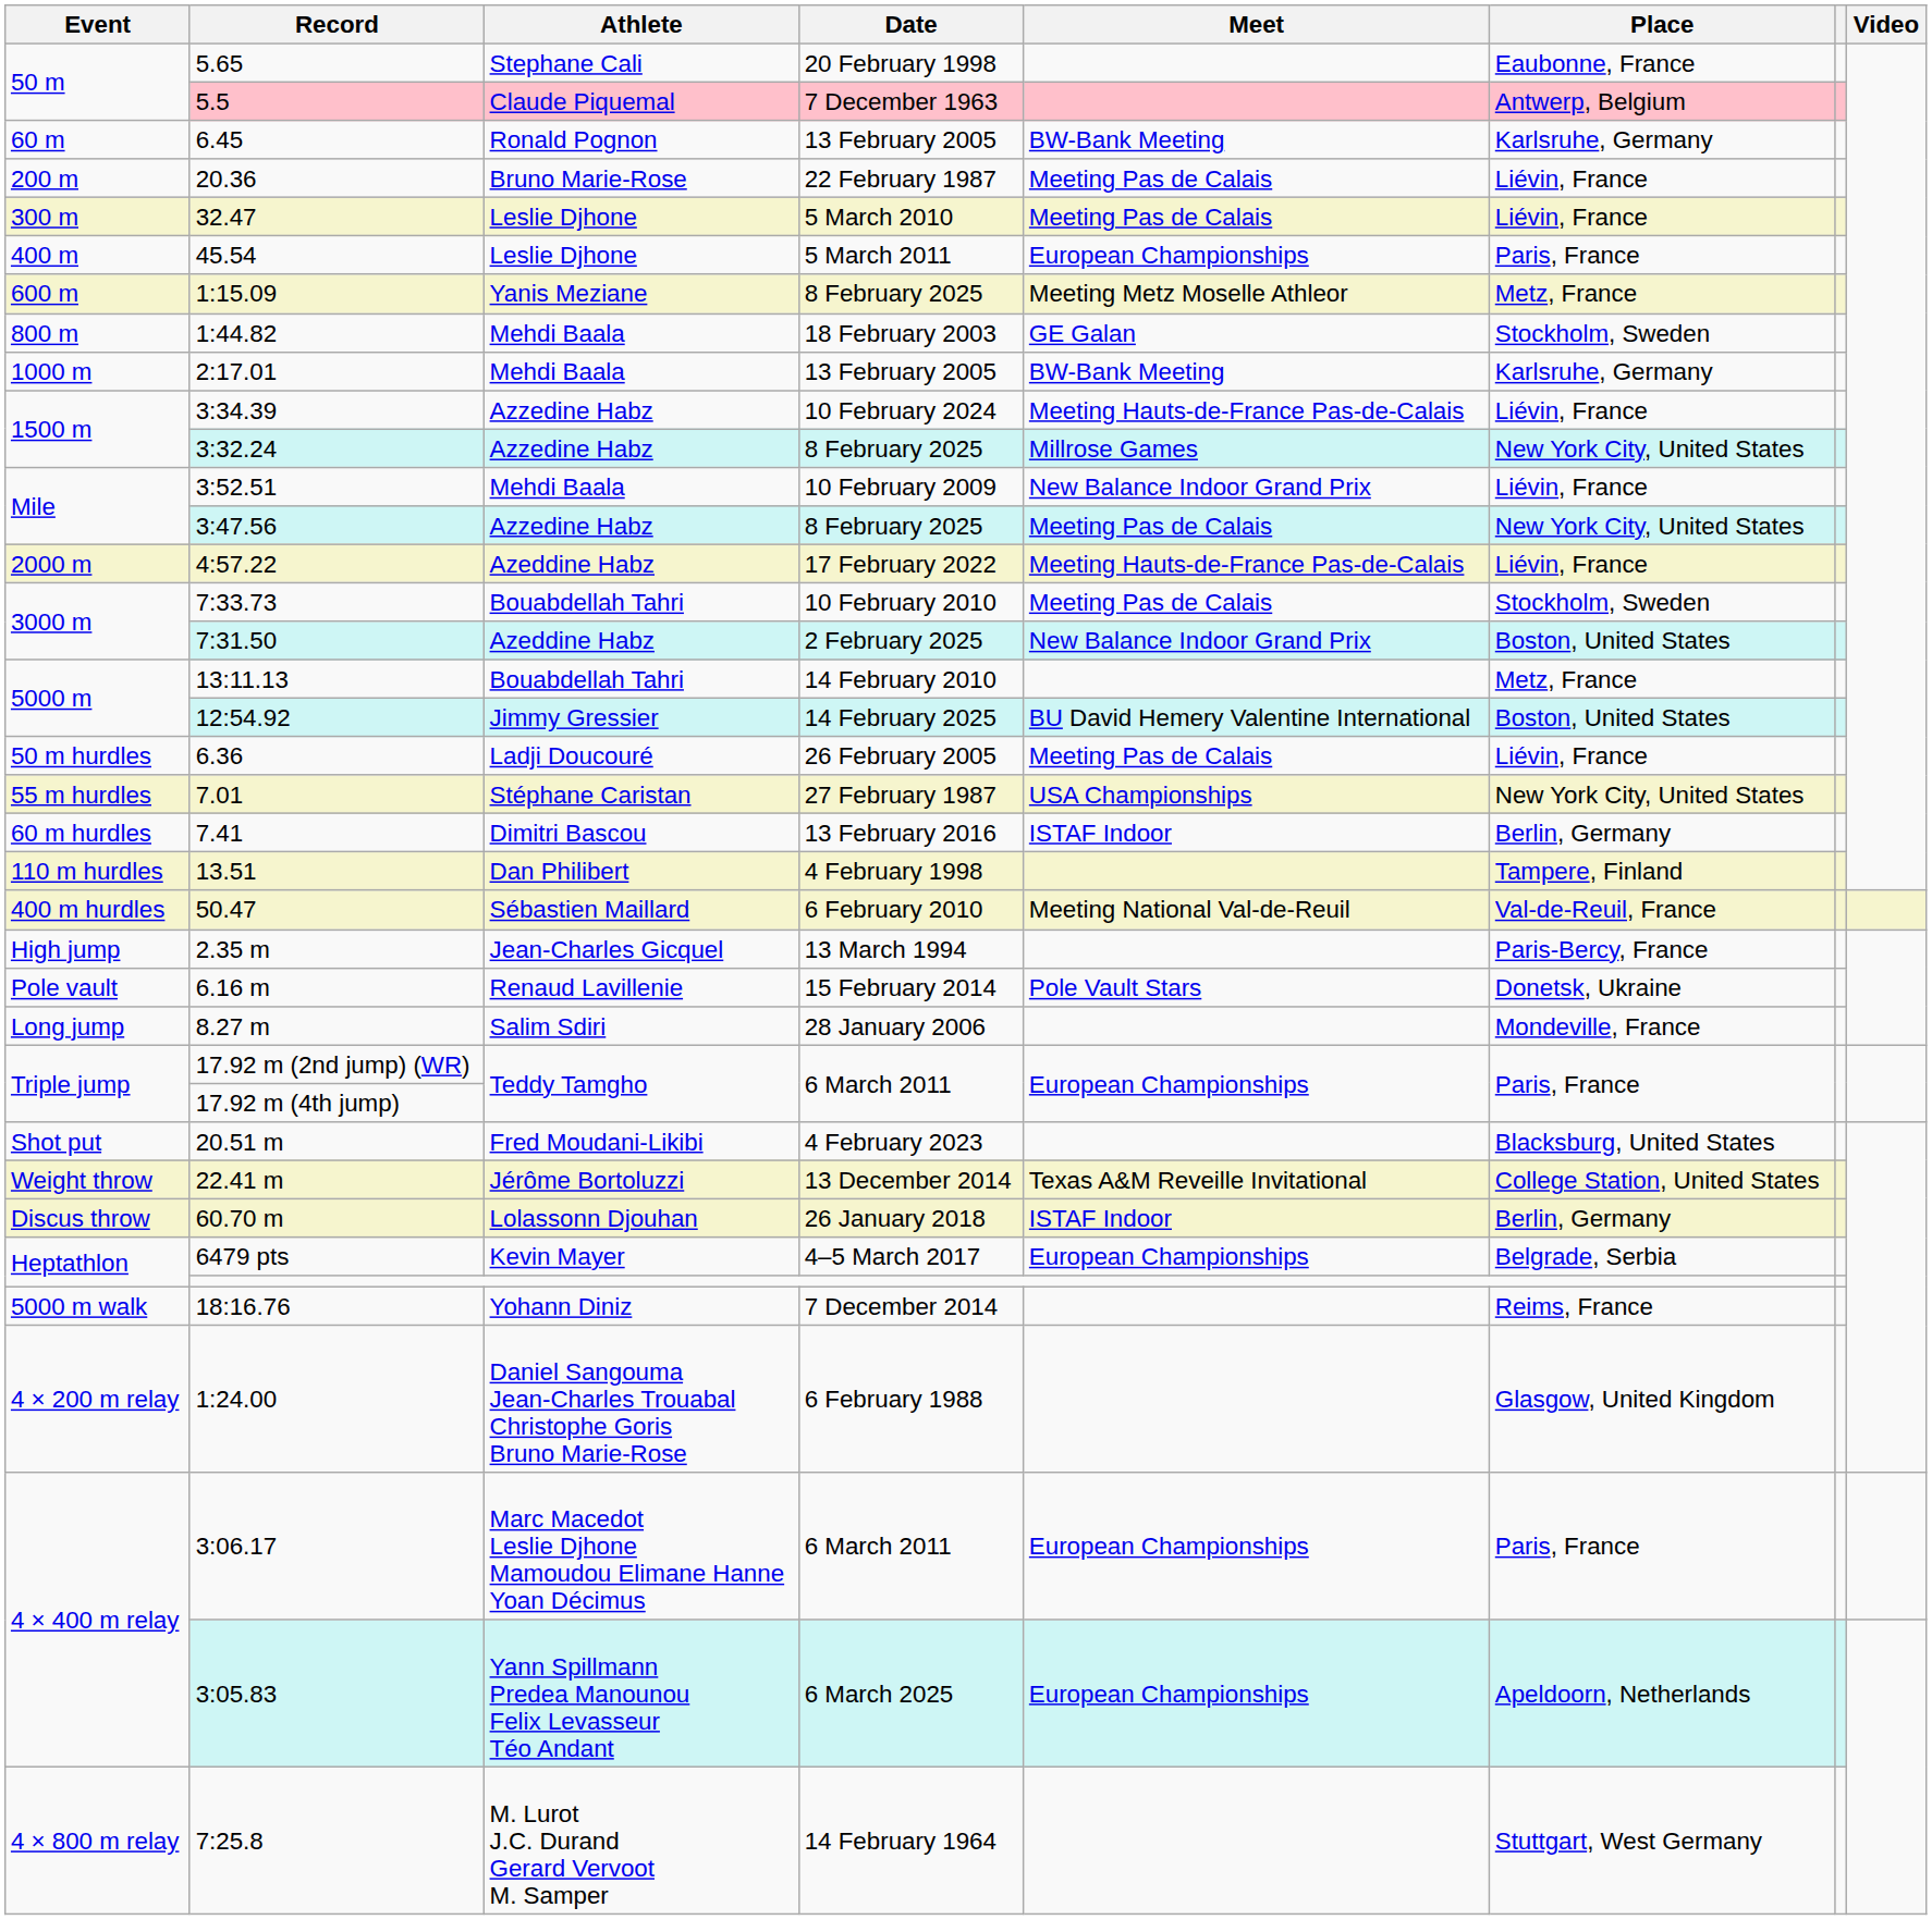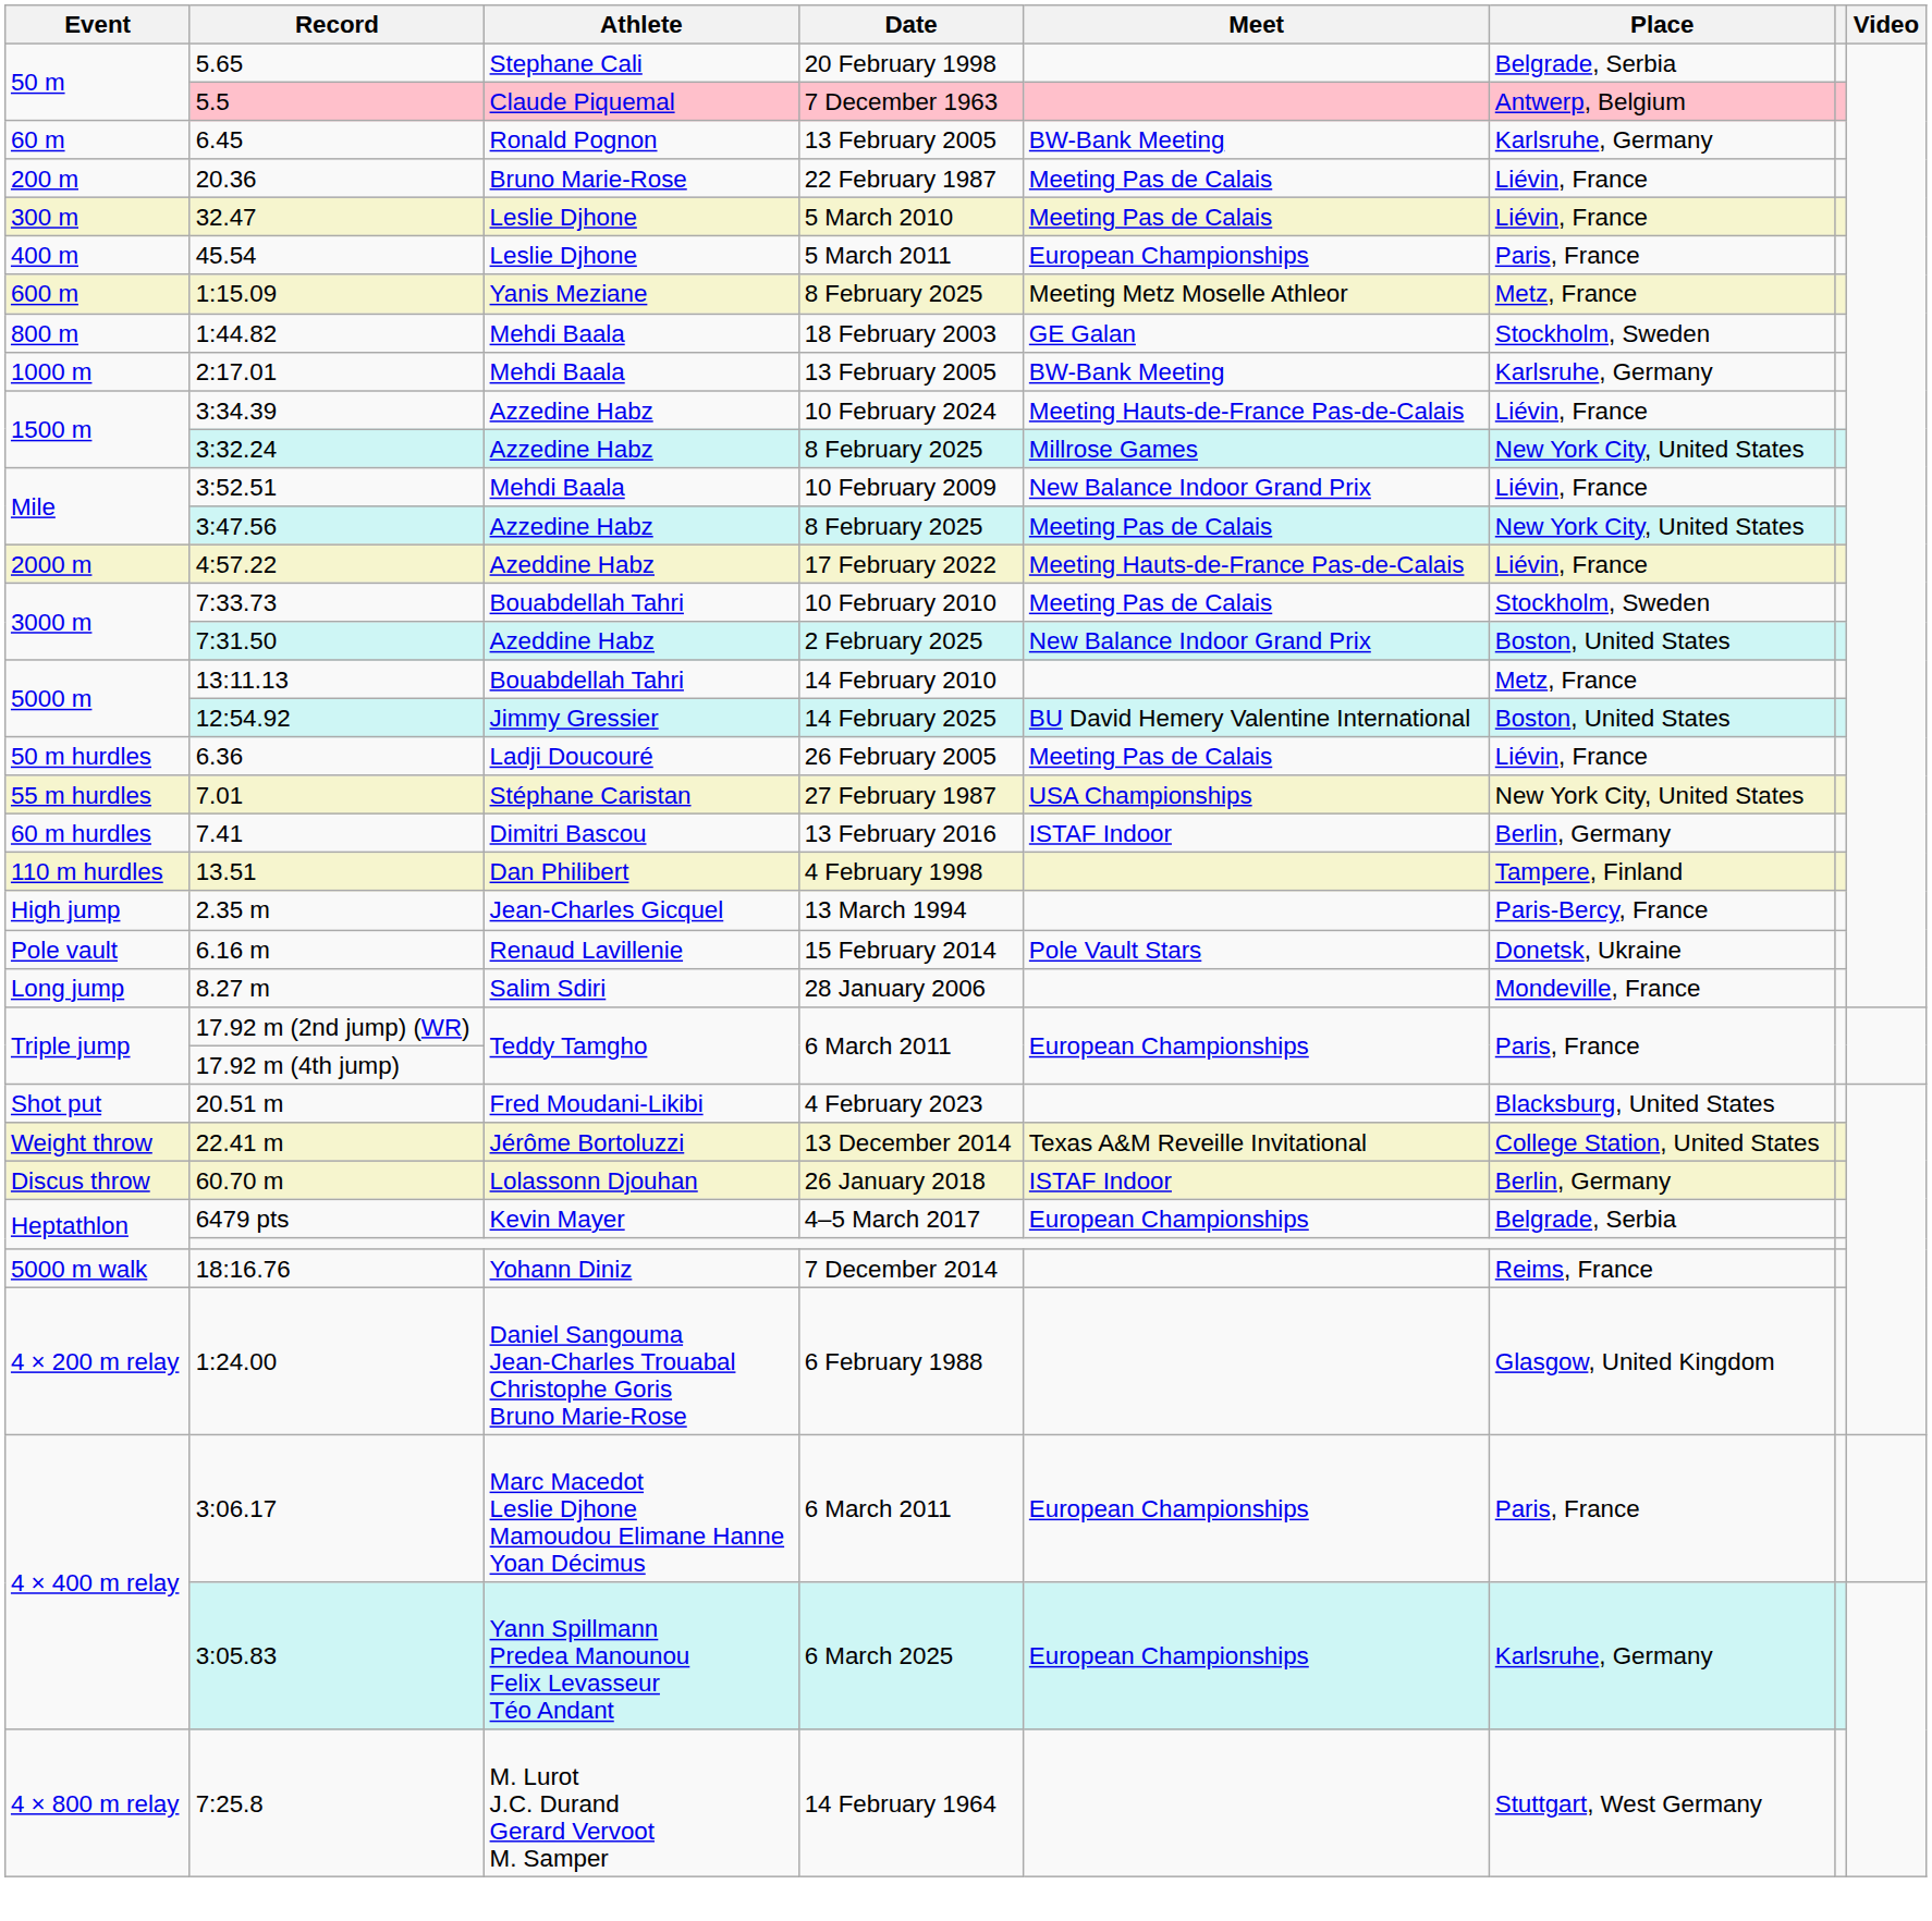 <table class="wikitable" style="font-size:95%; width: 95%;">
 <tr>
 <th>Event</th>
 <th>Record</th>
 <th>Athlete</th>
 <th>Date</th>
 <th>Meet</th>
 <th>Place</th>
 <th></th>
 <th>Video</th>
 </tr>
 <tr>
 <td rowspan=2><a href='#'>50 m</a></td>
 <td>5.65</td>
 <td><a href='#'>Stephane Cali</a></td>
 <td>20 February 1998</td>
 <td></td>
-<td><a href='#'>Eaubonne</a>, France</td>
+<td><a href='#'>Belgrade</a>, Serbia</td>
 <td></td>
 </tr>
 <tr style="background:pink">
 <td>5.5 </td>
 <td><a href='#'>Claude Piquemal</a></td>
 <td>7 December 1963</td>
 <td></td>
 <td><a href='#'>Antwerp</a>, Belgium</td>
 <td></td>
 </tr>
 <tr>
 <td><a href='#'>60 m</a></td>
 <td>6.45</td>
 <td><a href='#'>Ronald Pognon</a></td>
 <td>13 February  2005</td>
 <td><a href='#'>BW-Bank Meeting</a></td>
 <td><a href='#'>Karlsruhe</a>, Germany</td>
 <td></td>
 </tr>
 <tr>
 <td><a href='#'>200 m</a></td>
 <td>20.36</td>
 <td><a href='#'>Bruno Marie-Rose</a></td>
 <td>22 February 1987</td>
 <td><a href='#'>Meeting Pas de Calais</a></td>
 <td><a href='#'>Liévin</a>, France</td>
 <td></td>
 </tr>
 <tr style="background:#f6F5CE;">
 <td><a href='#'>300 m</a></td>
 <td>32.47</td>
 <td><a href='#'>Leslie Djhone</a></td>
 <td>5 March 2010</td>
 <td><a href='#'>Meeting Pas de Calais</a></td>
 <td><a href='#'>Liévin</a>, France</td>
 <td></td>
 </tr>
 <tr>
 <td><a href='#'>400 m</a></td>
 <td>45.54</td>
 <td><a href='#'>Leslie Djhone</a></td>
 <td>5 March 2011</td>
 <td><a href='#'>European Championships</a></td>
 <td><a href='#'>Paris</a>, France</td>
 <td></td>
 </tr>
 <tr style="background:#f6F5CE;">
 <td><a href='#'>600 m</a></td>
 <td>1:15.09</td>
 <td><a href='#'>Yanis Meziane</a></td>
 <td>8 February 2025</td>
 <td>Meeting Metz Moselle Athleor</td>
 <td><a href='#'>Metz</a>, France</td>
 <td></td>
 </tr>
 <tr>
 <td><a href='#'>800 m</a></td>
 <td>1:44.82</td>
 <td><a href='#'>Mehdi Baala</a></td>
 <td>18 February 2003</td>
 <td><a href='#'>GE Galan</a></td>
 <td><a href='#'>Stockholm</a>, Sweden</td>
 <td></td>
 </tr>
 <tr>
 <td><a href='#'>1000 m</a></td>
 <td>2:17.01</td>
 <td><a href='#'>Mehdi Baala</a></td>
 <td>13 February 2005</td>
 <td><a href='#'>BW-Bank Meeting</a></td>
 <td><a href='#'>Karlsruhe</a>, Germany</td>
 <td></td>
 </tr>
 <tr>
 <td rowspan="2"><a href='#'>1500 m</a></td>
 <td>3:34.39</td>
 <td><a href='#'>Azzedine Habz</a></td>
 <td>10 February 2024</td>
 <td><a href='#'>Meeting Hauts-de-France Pas-de-Calais</a></td>
 <td><a href='#'>Liévin</a>, France</td>
 <td></td>
 </tr>
 <tr bgcolor=#CEF6F5>
 <td>3:32.24</td>
 <td><a href='#'>Azzedine Habz</a></td>
 <td>8 February 2025</td>
 <td><a href='#'>Millrose Games</a></td>
 <td><a href='#'>New York City</a>, United States</td>
 <td></td>
 </tr>
 <tr>
 <td rowspan="2"><a href='#'>Mile</a></td>
 <td>3:52.51</td>
 <td><a href='#'>Mehdi Baala</a></td>
 <td>10 February 2009</td>
 <td><a href='#'>New Balance Indoor Grand Prix</a></td>
 <td><a href='#'>Liévin</a>, France</td>
 <td></td>
 </tr>
 <tr bgcolor=#CEF6F5>
 <td>3:47.56</td>
 <td><a href='#'>Azzedine Habz</a></td>
 <td>8 February 2025</td>
 <td><a href='#'>Meeting Pas de Calais</a></td>
 <td><a href='#'>New York City</a>, United States</td>
 <td></td>
 </tr>
 <tr style="background:#f6F5CE;">
 <td><a href='#'>2000 m</a></td>
 <td>4:57.22</td>
 <td><a href='#'>Azeddine Habz</a></td>
 <td>17 February 2022</td>
 <td><a href='#'>Meeting Hauts-de-France Pas-de-Calais</a></td>
 <td><a href='#'>Liévin</a>, France</td>
 <td></td>
 </tr>
 <tr>
 <td rowspan=2><a href='#'>3000 m</a></td>
 <td>7:33.73</td>
 <td><a href='#'>Bouabdellah Tahri</a></td>
 <td>10 February 2010</td>
 <td><a href='#'>Meeting Pas de Calais</a></td>
 <td><a href='#'>Stockholm</a>, Sweden</td>
 <td></td>
 </tr>
 <tr bgcolor="#CEF6F5">
 <td>7:31.50</td>
 <td><a href='#'>Azeddine Habz</a></td>
 <td>2 February 2025</td>
 <td><a href='#'>New Balance Indoor Grand Prix</a></td>
 <td><a href='#'>Boston</a>, United States</td>
 <td></td>
 </tr>
 <tr>
 <td rowspan=2><a href='#'>5000 m</a></td>
 <td>13:11.13</td>
 <td><a href='#'>Bouabdellah Tahri</a></td>
 <td>14 February 2010</td>
 <td></td>
 <td><a href='#'>Metz</a>, France</td>
 <td></td>
 </tr>
 <tr bgcolor=#CEF6F5>
 <td>12:54.92</td>
 <td><a href='#'>Jimmy Gressier</a></td>
 <td>14 February 2025</td>
 <td><a href='#'>BU</a> David Hemery Valentine International</td>
 <td><a href='#'>Boston</a>, United States</td>
 <td></td>
 </tr>
 <tr>
 <td><a href='#'>50 m hurdles</a></td>
 <td>6.36</td>
 <td><a href='#'>Ladji Doucouré</a></td>
 <td>26 February 2005</td>
 <td><a href='#'>Meeting Pas de Calais</a></td>
 <td><a href='#'>Liévin</a>, France</td>
 <td></td>
 </tr>
 <tr style="background:#f6F5CE;">
 <td><a href='#'>55 m hurdles</a></td>
 <td>7.01</td>
 <td><a href='#'>Stéphane Caristan</a></td>
 <td>27 February 1987</td>
 <td><a href='#'>USA Championships</a></td>
 <td>New York City, United States</td>
 <td></td>
 </tr>
 <tr>
 <td><a href='#'>60 m hurdles</a></td>
 <td>7.41</td>
 <td><a href='#'>Dimitri Bascou</a></td>
 <td>13 February 2016</td>
 <td><a href='#'>ISTAF Indoor</a></td>
 <td><a href='#'>Berlin</a>, Germany</td>
 <td></td>
 </tr>
 <tr style="background:#f6F5CE;">
 <td><a href='#'>110 m hurdles</a></td>
 <td>13.51</td>
 <td><a href='#'>Dan Philibert</a></td>
 <td>4 February 1998</td>
 <td></td>
 <td><a href='#'>Tampere</a>, Finland</td>
 <td></td>
 </tr>
-<tr style="background:#f6F5CE;">
-<td><a href='#'>400 m hurdles</a></td>
-<td>50.47</td>
-<td><a href='#'>Sébastien Maillard</a></td>
-<td>6 February 2010</td>
-<td>Meeting National Val-de-Reuil</td>
-<td><a href='#'>Val-de-Reuil</a>, France</td>
-<td></td>
-<td></td>
-</tr>
 <tr>
 <td><a href='#'>High jump</a></td>
 <td>2.35 m</td>
 <td><a href='#'>Jean-Charles Gicquel</a></td>
 <td>13 March 1994</td>
 <td></td>
 <td><a href='#'>Paris-Bercy</a>, France</td>
 <td></td>
 </tr>
 <tr>
 <td><a href='#'>Pole vault</a></td>
 <td>6.16 m</td>
 <td><a href='#'>Renaud Lavillenie</a></td>
 <td>15 February 2014</td>
 <td><a href='#'>Pole Vault Stars</a></td>
 <td><a href='#'>Donetsk</a>, Ukraine</td>
 <td></td>
 </tr>
 <tr>
 <td><a href='#'>Long jump</a></td>
 <td>8.27 m</td>
 <td><a href='#'>Salim Sdiri</a></td>
 <td>28 January 2006</td>
 <td></td>
 <td><a href='#'>Mondeville</a>, France</td>
 <td></td>
 </tr>
 <tr>
 <td rowspan=2><a href='#'>Triple jump</a></td>
 <td>17.92 m (2nd jump) (<a href='#'>WR</a>)</td>
 <td rowspan=2><a href='#'>Teddy Tamgho</a></td>
 <td rowspan=2>6 March 2011</td>
 <td rowspan=2><a href='#'>European Championships</a></td>
 <td rowspan=2><a href='#'>Paris</a>, France</td>
 <td rowspan=2></td>
 <td rowspan=2></td>
 </tr>
 <tr>
 <td>17.92 m (4th jump)</td>
 </tr>
 <tr>
 <td><a href='#'>Shot put</a></td>
 <td>20.51 m</td>
 <td><a href='#'>Fred Moudani-Likibi</a></td>
 <td>4 February 2023</td>
 <td></td>
 <td><a href='#'>Blacksburg</a>, United States</td>
 <td></td>
 </tr>
 <tr style="background:#f6F5CE;">
 <td><a href='#'>Weight throw</a></td>
 <td>22.41 m</td>
 <td><a href='#'>Jérôme Bortoluzzi</a></td>
 <td>13 December 2014</td>
 <td>Texas A&M Reveille Invitational</td>
 <td><a href='#'>College Station</a>, United States</td>
 <td></td>
 </tr>
 <tr style="background:#f6F5CE;">
 <td><a href='#'>Discus throw</a></td>
 <td>60.70 m</td>
 <td><a href='#'>Lolassonn Djouhan</a></td>
 <td>26 January 2018</td>
 <td><a href='#'>ISTAF Indoor</a></td>
 <td><a href='#'>Berlin</a>, Germany</td>
 <td></td>
 </tr>
 <tr>
 <td rowspan=2><a href='#'>Heptathlon</a></td>
 <td>6479 pts</td>
 <td><a href='#'>Kevin Mayer</a></td>
 <td>4–5 March 2017</td>
 <td><a href='#'>European Championships</a></td>
 <td><a href='#'>Belgrade</a>, Serbia</td>
 <td></td>
 </tr>
 <tr>
 <td colspan=5></td>
 <td></td>
 </tr>
 <tr>
 <td><a href='#'>5000 m walk</a></td>
 <td>18:16.76</td>
 <td><a href='#'>Yohann Diniz</a></td>
 <td>7 December 2014</td>
 <td></td>
 <td><a href='#'>Reims</a>, France</td>
 <td></td>
 </tr>
 <tr>
 <td><a href='#'>4 × 200 m relay</a></td>
 <td>1:24.00</td>
 <td><br><a href='#'>Daniel Sangouma</a><br><a href='#'>Jean-Charles Trouabal</a><br><a href='#'>Christophe Goris</a><br><a href='#'>Bruno Marie-Rose</a></td>
 <td>6 February 1988</td>
 <td></td>
 <td><a href='#'>Glasgow</a>, United Kingdom</td>
 <td></td>
 </tr>
 <tr>
 <td rowspan=2><a href='#'>4 × 400 m relay</a></td>
 <td>3:06.17</td>
 <td><br><a href='#'>Marc Macedot</a><br><a href='#'>Leslie Djhone</a><br><a href='#'>Mamoudou Elimane Hanne</a><br><a href='#'>Yoan Décimus</a></td>
 <td>6 March 2011</td>
 <td><a href='#'>European Championships</a></td>
 <td><a href='#'>Paris</a>, France</td>
 <td></td>
 <td></td>
 </tr>
 <tr bgcolor="#CEF6F5">
 <td>3:05.83</td>
 <td><br><a href='#'>Yann Spillmann</a><br><a href='#'>Predea Manounou</a><br><a href='#'>Felix Levasseur</a><br><a href='#'>Téo Andant</a></td>
 <td>6 March 2025</td>
 <td><a href='#'>European Championships</a></td>
-<td><a href='#'>Apeldoorn</a>, Netherlands</td>
+<td><a href='#'>Karlsruhe</a>, Germany</td>
 <td></td>
 </tr>
 <tr>
 <td><a href='#'>4 × 800 m relay</a></td>
 <td>7:25.8 </td>
 <td><br>M. Lurot<br>J.C. Durand<br><a href='#'>Gerard Vervoot</a><br>M. Samper</td>
 <td>14 February 1964</td>
 <td></td>
 <td><a href='#'>Stuttgart</a>, West Germany</td>
 <td></td>
 </tr>
 </table>
